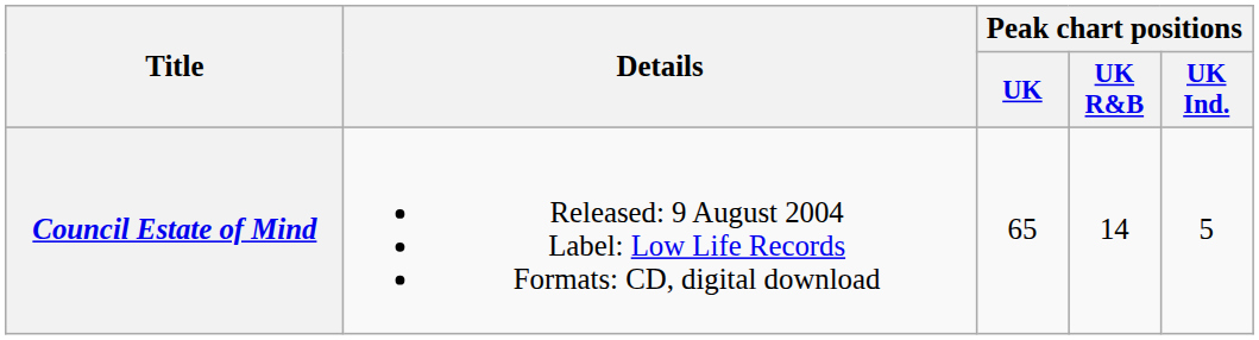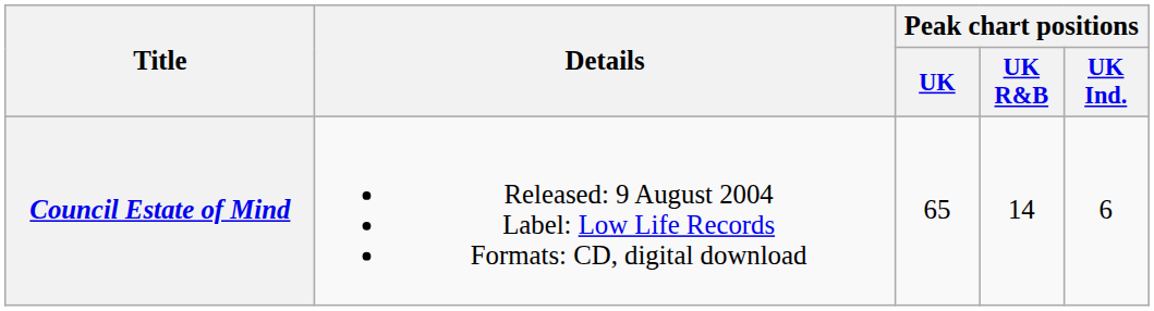 <table class="wikitable plainrowheaders" style="text-align:center;">
 <tr>
 <th scope="col" rowspan="2" style="width:11em;">Title</th>
 <th scope="col" rowspan="2" style="width:21em;">Details</th>
 <th scope="col" colspan="3">Peak chart positions</th>
 </tr>
 <tr>
 <th scope="col" style="width:3em;font-size:90%;"><a href='#'>UK</a><br></th>
 <th scope="col" style="width:3em;font-size:90%;"><a href='#'>UK<br>R&B</a><br></th>
 <th scope="col" style="width:3em;font-size:90%;"><a href='#'>UK<br>Ind.</a><br></th>
 </tr>
 <tr>
 <th scope="row"><em><a href='#'>Council Estate of Mind</a></em></th>
 <td><br><ul><li>Released: 9 August 2004</li><li>Label: <a href='#'>Low Life Records</a></li><li>Formats: CD, digital download</li></ul></td>
 <td>65</td>
 <td>14</td>
-<td>5</td>
+<td>6</td>
 </tr>
 </table>
